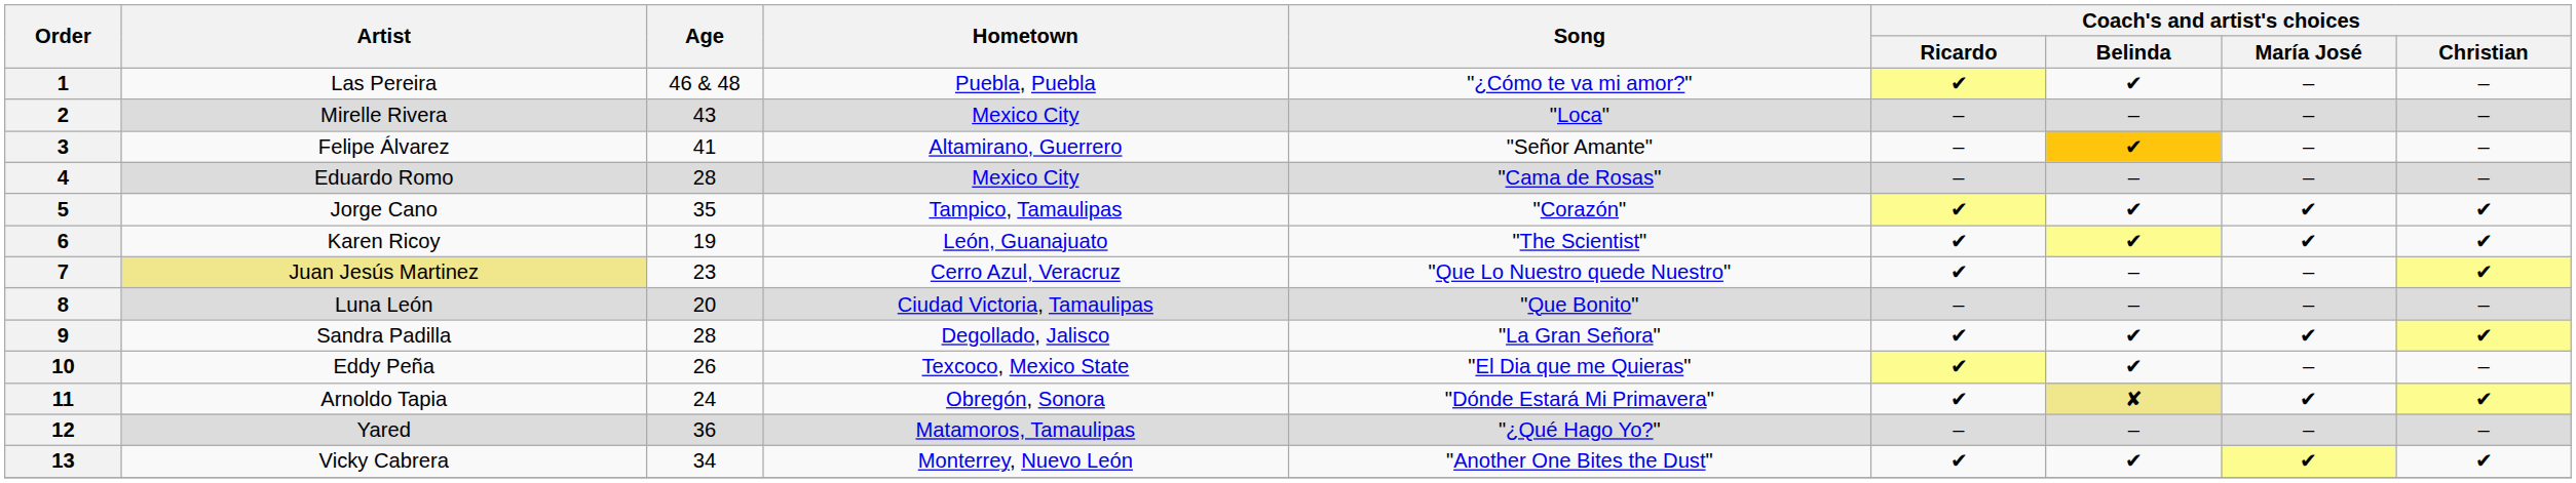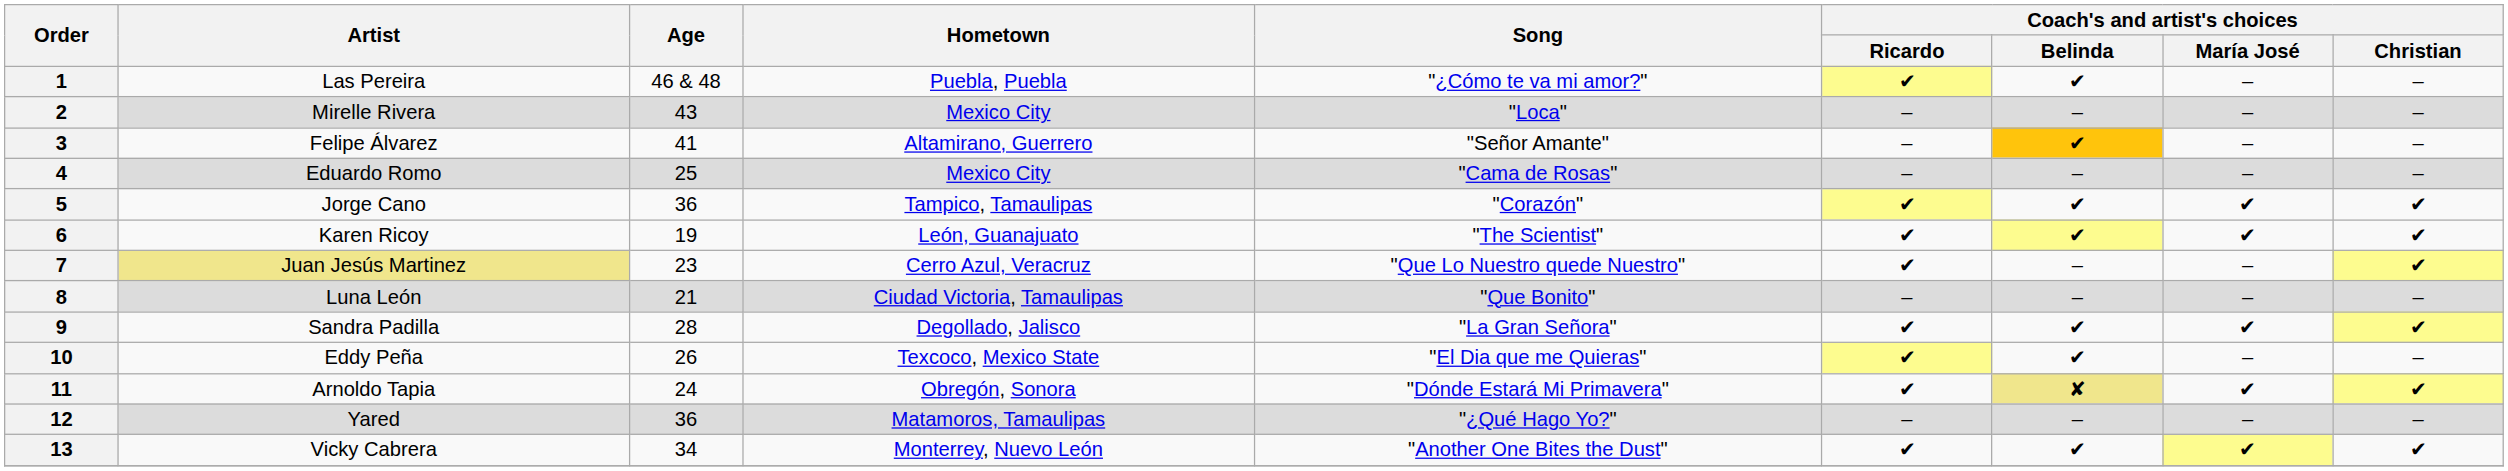 <table class="wikitable" style="text-align:center; line-height:17px; width:100%">
 <tr>
 <th scope="col" rowspan="2" style="width:04%">Order</th>
 <th scope="col" rowspan="2" style="width:18%">Artist</th>
 <th scope="col" rowspan="2" style="width:04%">Age</th>
 <th scope="col" rowspan="2" style="width:18%">Hometown</th>
 <th scope="col" rowspan="2" style="width:20%">Song</th>
 <th scope="col" colspan="4" style="width:24%">Coach's and artist's choices</th>
 </tr>
 <tr>
 <th style="width:06%">Ricardo</th>
 <th style="width:06%">Belinda</th>
 <th style="width:06%">María José</th>
 <th style="width:06%">Christian</th>
 </tr>
 <tr>
 <th>1</th>
 <td>Las Pereira</td>
 <td>46 & 48</td>
 <td><a href='#'>Puebla</a>, <a href='#'>Puebla</a></td>
 <td>"<a href='#'>¿Cómo te va mi amor?</a>"</td>
 <td style="background:#fdfc8f">✔</td>
 <td>✔</td>
 <td>–</td>
 <td>–</td>
 </tr>
 <tr style="background:#dcdcdc">
 <th>2</th>
 <td>Mirelle Rivera</td>
 <td>43</td>
 <td><a href='#'>Mexico City</a></td>
 <td>"<a href='#'>Loca</a>"</td>
 <td>–</td>
 <td>–</td>
 <td>–</td>
 <td>–</td>
 </tr>
 <tr>
 <th>3</th>
 <td>Felipe Álvarez</td>
 <td>41</td>
 <td><a href='#'>Altamirano, Guerrero</a></td>
 <td>"Señor Amante"</td>
 <td>–</td>
 <td style="background:#ffc40c">✔</td>
 <td>–</td>
 <td>–</td>
 </tr>
 <tr style="background:#dcdcdc">
 <th>4</th>
 <td>Eduardo Romo</td>
-<td>28</td>
+<td>25</td>
 <td><a href='#'>Mexico City</a></td>
 <td>"<a href='#'>Cama de Rosas</a>"</td>
 <td>–</td>
 <td>–</td>
 <td>–</td>
 <td>–</td>
 </tr>
 <tr>
 <th>5</th>
 <td>Jorge Cano</td>
-<td>35</td>
+<td>36</td>
 <td><a href='#'>Tampico</a>, <a href='#'>Tamaulipas</a></td>
 <td>"<a href='#'>Corazón</a>"</td>
 <td style="background:#fdfc8f">✔</td>
 <td>✔</td>
 <td>✔</td>
 <td>✔</td>
 </tr>
 <tr>
 <th>6</th>
 <td>Karen Ricoy</td>
 <td>19</td>
 <td><a href='#'>León, Guanajuato</a></td>
 <td>"<a href='#'>The Scientist</a>"</td>
 <td>✔</td>
 <td style="background:#fdfc8f">✔</td>
 <td>✔</td>
 <td>✔</td>
 </tr>
 <tr>
 <th>7</th>
 <td style="background: khaki;">Juan Jesús Martinez</td>
 <td>23</td>
 <td><a href='#'>Cerro Azul, Veracruz</a></td>
 <td>"<a href='#'>Que Lo Nuestro quede Nuestro</a>"</td>
 <td>✔</td>
 <td>–</td>
 <td>–</td>
 <td style="background:#fdfc8f">✔</td>
 </tr>
 <tr style="background:#dcdcdc">
 <th>8</th>
 <td>Luna León</td>
-<td>20</td>
+<td>21</td>
 <td><a href='#'>Ciudad Victoria</a>, <a href='#'>Tamaulipas</a></td>
 <td>"<a href='#'>Que Bonito</a>"</td>
 <td>–</td>
 <td>–</td>
 <td>–</td>
 <td>–</td>
 </tr>
 <tr>
 <th>9</th>
 <td>Sandra Padilla</td>
 <td>28</td>
 <td><a href='#'>Degollado</a>, <a href='#'>Jalisco</a></td>
 <td>"<a href='#'>La Gran Señora</a>"</td>
 <td>✔</td>
 <td>✔</td>
 <td>✔</td>
 <td style="background:#fdfc8f">✔</td>
 </tr>
 <tr>
 <th>10</th>
 <td>Eddy Peña</td>
 <td>26</td>
 <td><a href='#'>Texcoco</a>, <a href='#'>Mexico State</a></td>
 <td>"<a href='#'>El Dia que me Quieras</a>"</td>
 <td style="background:#fdfc8f">✔</td>
 <td>✔</td>
 <td>–</td>
 <td>–</td>
 </tr>
 <tr>
 <th>11</th>
 <td>Arnoldo Tapia</td>
 <td>24</td>
 <td><a href='#'>Obregón</a>, <a href='#'>Sonora</a></td>
 <td>"<a href='#'>Dónde Estará Mi Primavera</a>"</td>
 <td>✔</td>
 <td style="background:khaki">✘</td>
 <td>✔</td>
 <td style="background:#fdfc8f">✔</td>
 </tr>
 <tr style="background:#dcdcdc">
 <th>12</th>
 <td>Yared</td>
 <td>36</td>
 <td><a href='#'>Matamoros, Tamaulipas</a></td>
 <td>"<a href='#'>¿Qué Hago Yo?</a>"</td>
 <td>–</td>
 <td>–</td>
 <td>–</td>
 <td>–</td>
 </tr>
 <tr>
 <th>13</th>
 <td>Vicky Cabrera</td>
 <td>34</td>
 <td><a href='#'>Monterrey</a>, <a href='#'>Nuevo León</a></td>
 <td>"<a href='#'>Another One Bites the Dust</a>"</td>
 <td>✔</td>
 <td>✔</td>
 <td style="background:#fdfc8f">✔</td>
 <td>✔</td>
 </tr>
 <tr>
 </tr>
 </table>
